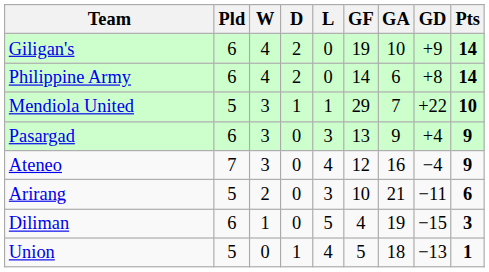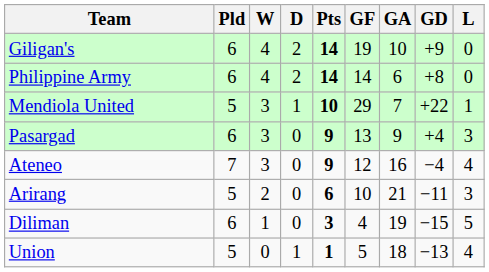 <table class="wikitable" style="text-align: center;">
 <tr>
 <th width="175">Team</th>
 <th width="20">Pld</th>
 <th width="20">W</th>
 <th width="20">D</th>
-<th width="20">L</th>
+<th width="20">Pts</th>
 <th width="20">GF</th>
 <th width="20">GA</th>
 <th width="20">GD</th>
-<th width="20">Pts</th>
+<th width="20">L</th>
 </tr>
 <tr bgcolor=#ccffcc>
 <td style="text-align:left;"><a href='#'>Giligan's</a></td>
 <td>6</td>
 <td>4</td>
 <td>2</td>
-<td>0</td>
+<td><strong>14</strong></td>
 <td>19</td>
 <td>10</td>
 <td>+9</td>
-<td><strong>14</strong></td>
+<td>0</td>
 </tr>
 <tr bgcolor=#ccffcc>
 <td style="text-align:left;"><a href='#'>Philippine Army</a></td>
 <td>6</td>
 <td>4</td>
 <td>2</td>
-<td>0</td>
+<td><strong>14</strong></td>
 <td>14</td>
 <td>6</td>
 <td>+8</td>
-<td><strong>14</strong></td>
+<td>0</td>
 </tr>
 <tr bgcolor=#ccffcc>
 <td style="text-align:left;"><a href='#'>Mendiola United</a></td>
 <td>5</td>
 <td>3</td>
 <td>1</td>
-<td>1</td>
+<td><strong>10</strong></td>
 <td>29</td>
 <td>7</td>
 <td>+22</td>
-<td><strong>10</strong></td>
+<td>1</td>
 </tr>
 <tr bgcolor=#ccffcc>
 <td style="text-align:left;"><a href='#'>Pasargad</a></td>
 <td>6</td>
 <td>3</td>
 <td>0</td>
-<td>3</td>
+<td><strong>9</strong></td>
 <td>13</td>
 <td>9</td>
 <td>+4</td>
-<td><strong>9</strong></td>
+<td>3</td>
 </tr>
 <tr>
 <td style="text-align:left;"><a href='#'>Ateneo</a></td>
 <td>7</td>
 <td>3</td>
 <td>0</td>
-<td>4</td>
+<td><strong>9</strong></td>
 <td>12</td>
 <td>16</td>
 <td>−4</td>
-<td><strong>9</strong></td>
+<td>4</td>
 </tr>
 <tr>
 <td style="text-align:left;"><a href='#'>Arirang</a></td>
 <td>5</td>
 <td>2</td>
 <td>0</td>
-<td>3</td>
+<td><strong>6</strong></td>
 <td>10</td>
 <td>21</td>
 <td>−11</td>
-<td><strong>6</strong></td>
+<td>3</td>
 </tr>
 <tr>
 <td style="text-align:left;"><a href='#'>Diliman</a></td>
 <td>6</td>
 <td>1</td>
 <td>0</td>
-<td>5</td>
+<td><strong>3</strong></td>
 <td>4</td>
 <td>19</td>
 <td>−15</td>
-<td><strong>3</strong></td>
+<td>5</td>
 </tr>
 <tr>
 <td style="text-align:left;"><a href='#'>Union</a></td>
 <td>5</td>
 <td>0</td>
 <td>1</td>
-<td>4</td>
+<td><strong>1</strong></td>
 <td>5</td>
 <td>18</td>
 <td>−13</td>
-<td><strong>1</strong></td>
+<td>4</td>
 </tr>
 </table>
